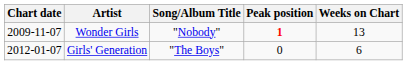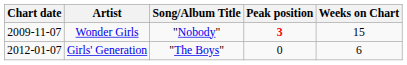 <table class="wikitable sortable" style="text-align:center">
 <tr>
 <th>Chart date</th>
 <th>Artist</th>
 <th>Song/Album Title</th>
 <th>Peak position</th>
 <th>Weeks on Chart</th>
 </tr>
 <tr>
 <td>2009-11-07</td>
 <td><a href='#'>Wonder Girls</a></td>
 <td>"<a href='#'>Nobody</a>"</td>
-<td style="color:red"><strong>1</strong></td>
-<td>13</td>
+<td style="color:red"><strong>3</strong></td>
+<td>15</td>
 </tr>
 <tr>
 <td>2012-01-07</td>
 <td><a href='#'>Girls' Generation</a></td>
 <td>"<a href='#'>The Boys</a>"</td>
 <td>0</td>
 <td>6</td>
 </tr>
 </table>
